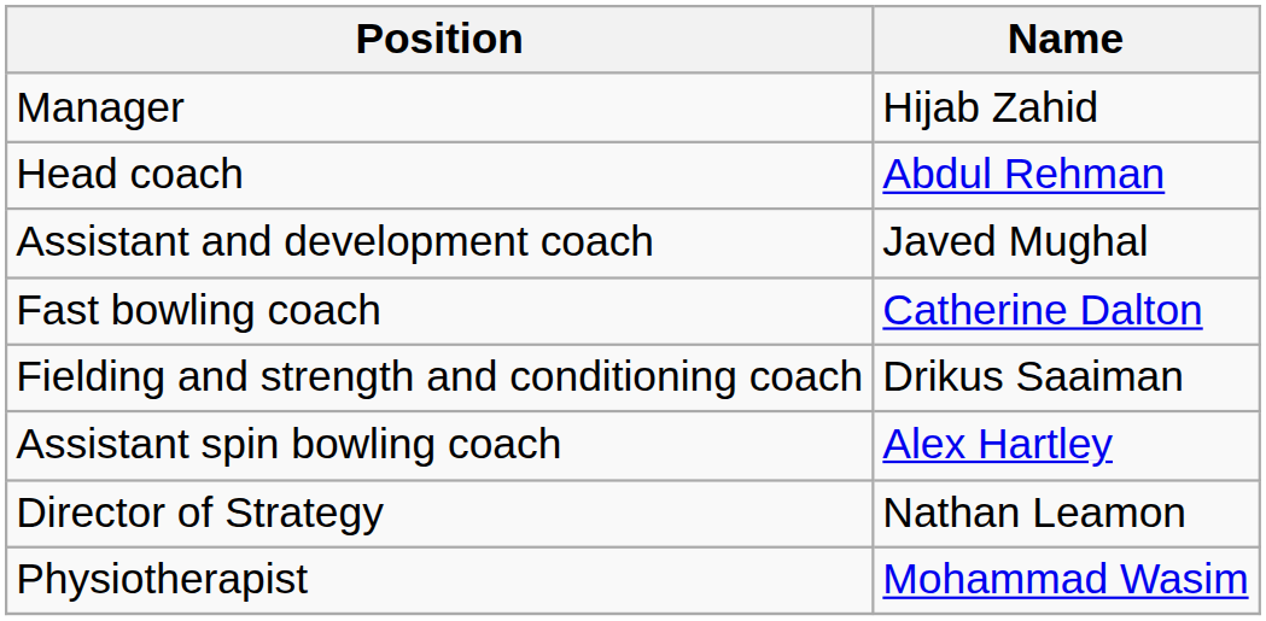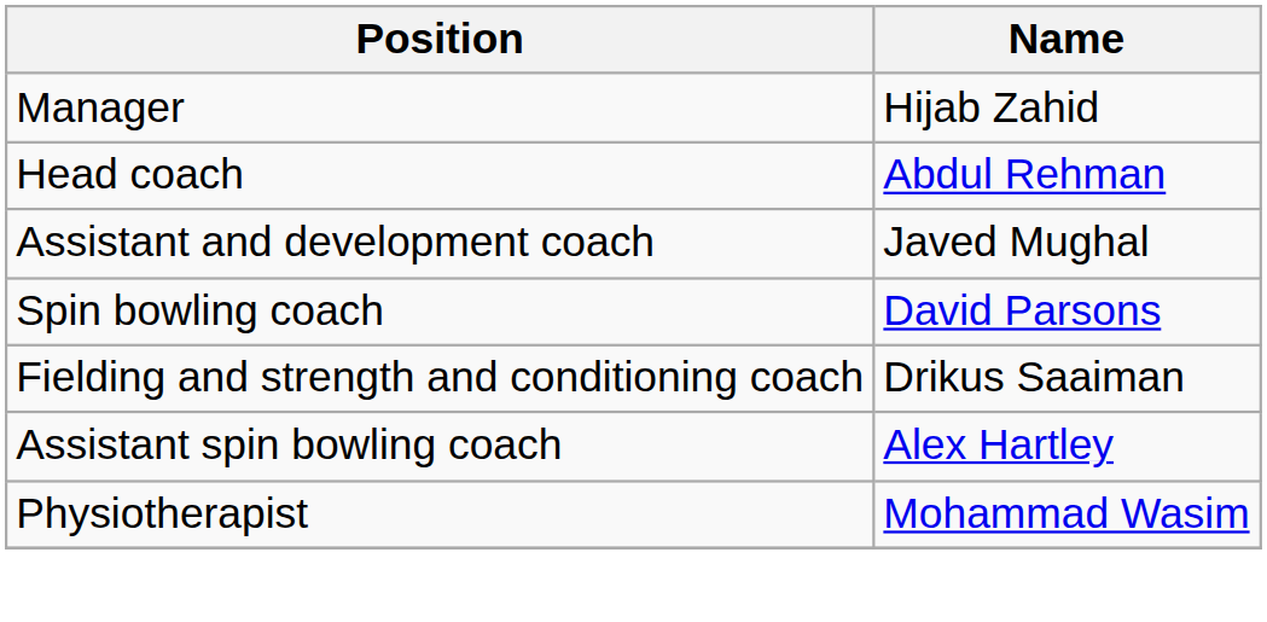 <table class="wikitable">
 <tr>
 <th>Position</th>
 <th>Name</th>
 </tr>
 <tr>
 <td>Manager</td>
 <td>Hijab Zahid</td>
 </tr>
 <tr>
 <td>Head coach</td>
 <td><a href='#'>Abdul Rehman</a></td>
 </tr>
 <tr>
 <td>Assistant and development coach</td>
 <td>Javed Mughal</td>
 </tr>
 <tr>
-<td>Fast bowling coach</td>
-<td><a href='#'>Catherine Dalton</a></td>
+<td>Spin bowling coach</td>
+<td><a href='#'>David Parsons</a></td>
 </tr>
 <tr>
 <td>Fielding and strength and conditioning coach</td>
 <td>Drikus Saaiman</td>
 </tr>
 <tr>
 <td>Assistant spin bowling coach</td>
 <td><a href='#'>Alex Hartley</a></td>
 </tr>
 <tr>
-<td>Director of Strategy</td>
-<td>Nathan Leamon</td>
-</tr>
-<tr>
 <td>Physiotherapist</td>
 <td><a href='#'>Mohammad Wasim</a></td>
 </tr>
 <tr>
 </tr>
 </table>
